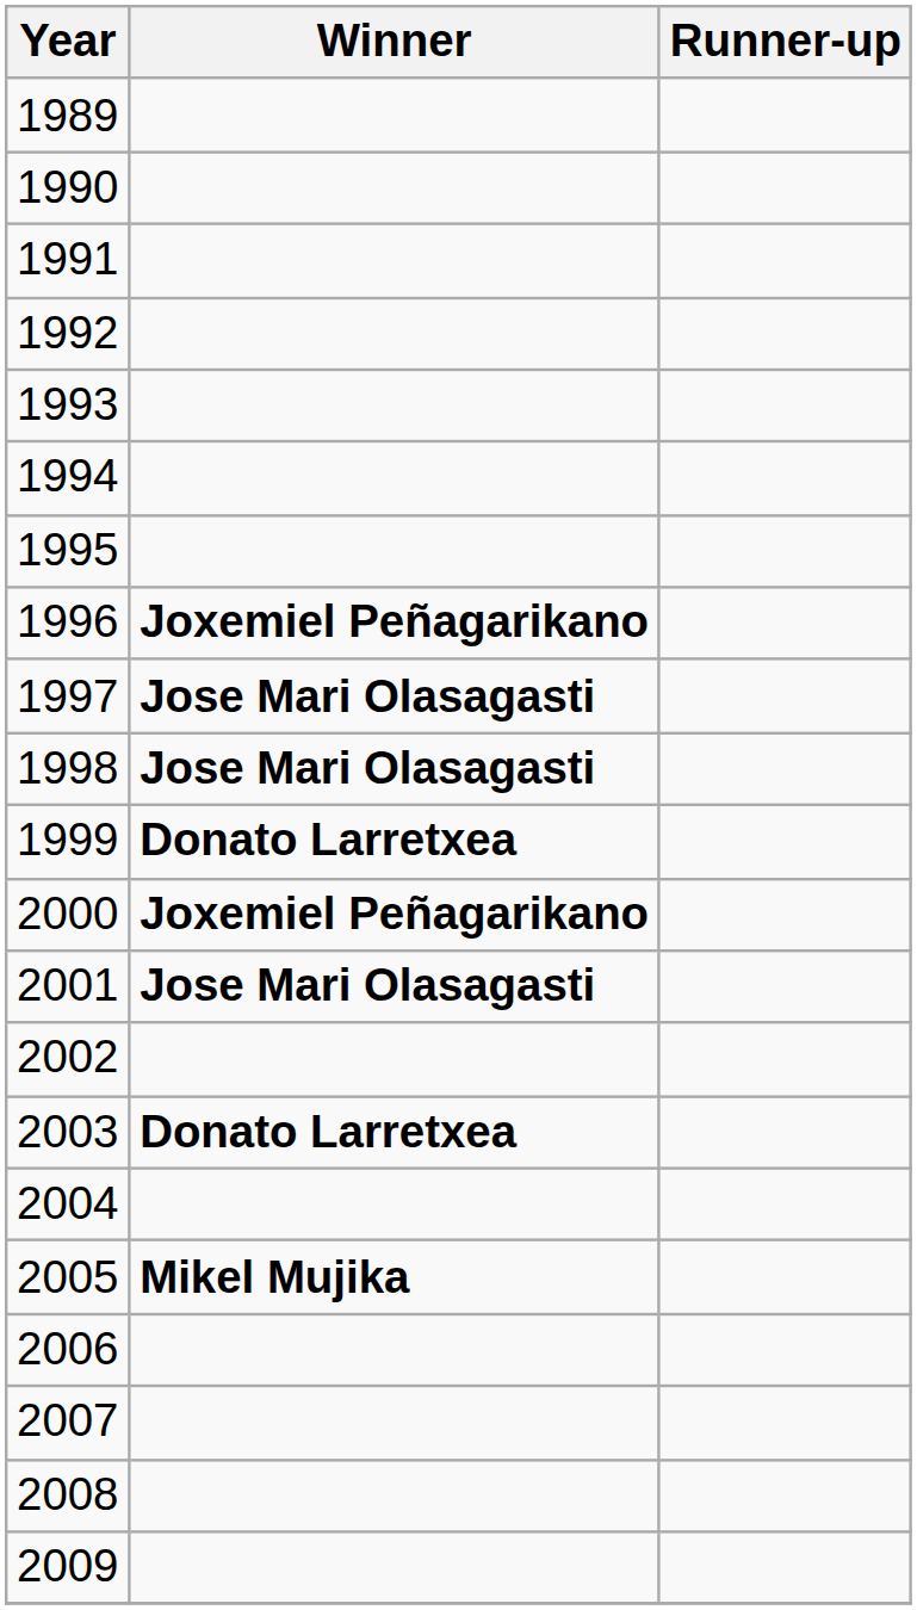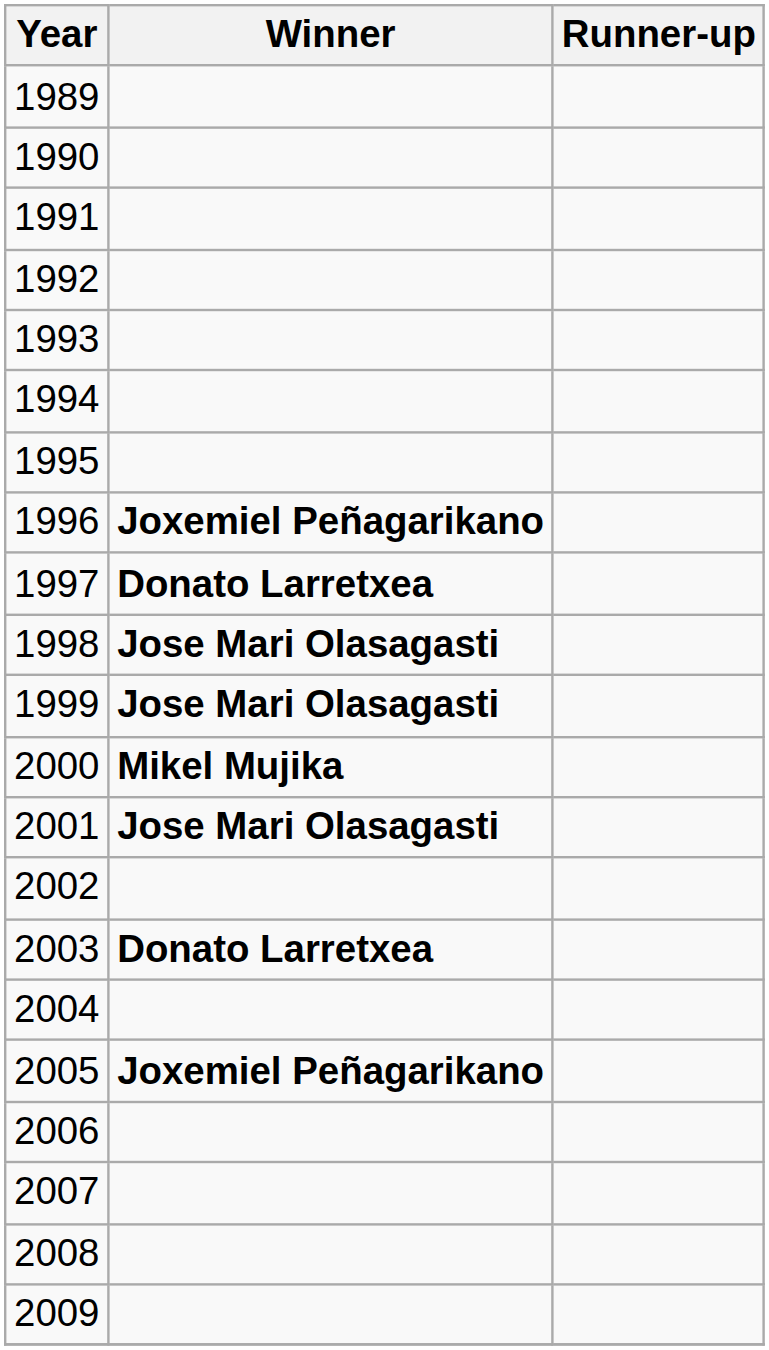 <table class="wikitable">
 <tr>
 <th>Year</th>
 <th>Winner</th>
 <th>Runner-up</th>
 </tr>
 <tr>
 <td>1989</td>
 <td></td>
 <td></td>
 </tr>
 <tr>
 <td>1990</td>
 <td></td>
 <td></td>
 </tr>
 <tr>
 <td>1991</td>
 <td></td>
 <td></td>
 </tr>
 <tr>
 <td>1992</td>
 <td></td>
 <td></td>
 </tr>
 <tr>
 <td>1993</td>
 <td></td>
 <td></td>
 </tr>
 <tr>
 <td>1994</td>
 <td></td>
 <td></td>
 </tr>
 <tr>
 <td>1995</td>
 <td></td>
 <td></td>
 </tr>
 <tr>
 <td>1996</td>
 <td><strong>Joxemiel Peñagarikano</strong></td>
 <td></td>
 </tr>
 <tr>
 <td>1997</td>
-<td><strong>Jose Mari Olasagasti</strong></td>
+<td><strong>Donato Larretxea</strong></td>
 <td></td>
 </tr>
 <tr>
 <td>1998</td>
 <td><strong>Jose Mari Olasagasti</strong></td>
 <td></td>
 </tr>
 <tr>
 <td>1999</td>
-<td><strong>Donato Larretxea</strong></td>
+<td><strong>Jose Mari Olasagasti</strong></td>
 <td></td>
 </tr>
 <tr>
 <td>2000</td>
-<td><strong>Joxemiel Peñagarikano</strong></td>
+<td><strong>Mikel Mujika</strong></td>
 <td></td>
 </tr>
 <tr>
 <td>2001</td>
 <td><strong>Jose Mari Olasagasti</strong></td>
 <td></td>
 </tr>
 <tr>
 <td>2002</td>
 <td></td>
 <td></td>
 </tr>
 <tr>
 <td>2003</td>
 <td><strong>Donato Larretxea</strong></td>
 <td></td>
 </tr>
 <tr>
 <td>2004</td>
 <td></td>
 <td></td>
 </tr>
 <tr>
 <td>2005</td>
-<td><strong>Mikel Mujika</strong></td>
+<td><strong>Joxemiel Peñagarikano</strong></td>
 <td></td>
 </tr>
 <tr>
 <td>2006</td>
 <td></td>
 <td></td>
 </tr>
 <tr>
 <td>2007</td>
 <td></td>
 <td></td>
 </tr>
 <tr>
 <td>2008</td>
 <td></td>
 <td></td>
 </tr>
 <tr>
 <td>2009</td>
 <td></td>
 <td></td>
 </tr>
 <tr>
 </tr>
 </table>
